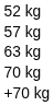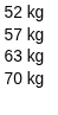 <table>
 <tr>
 <td rowspan=2>52 kg</td>
 <td rowspan=2></td>
 <td rowspan=2></td>
 <td></td>
 </tr>
 <tr>
 <td></td>
 </tr>
 <tr>
 <td>57 kg</td>
 <td></td>
 <td></td>
 <td></td>
 </tr>
 <tr>
 <td rowspan=2>63 kg</td>
 <td rowspan=2></td>
 <td rowspan=2></td>
 <td></td>
 </tr>
 <tr>
 <td></td>
 </tr>
 <tr>
 <td>70 kg</td>
 <td></td>
 <td></td>
 <td></td>
 </tr>
-<tr>
-<td>+70 kg</td>
-<td></td>
-<td></td>
-<td></td>
-</tr>
 </table>
